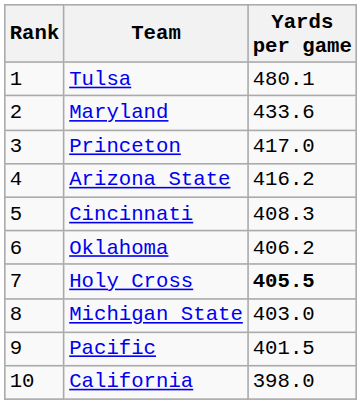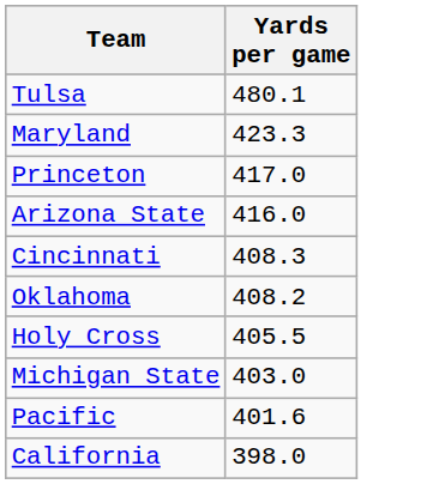 <table class="wikitable sortable">
 <tr>
-<th>Rank</th>
 <th>Team</th>
 <th>Yards<br>per game</th>
 </tr>
 <tr>
-<td>1</td>
 <td><a href='#'>Tulsa</a></td>
 <td>480.1</td>
 </tr>
 <tr>
-<td>2</td>
 <td><a href='#'>Maryland</a></td>
-<td>433.6</td>
+<td>423.3</td>
 </tr>
 <tr>
-<td>3</td>
 <td><a href='#'>Princeton</a></td>
 <td>417.0</td>
 </tr>
 <tr>
-<td>4</td>
 <td><a href='#'>Arizona State</a></td>
-<td>416.2</td>
+<td>416.0</td>
 </tr>
 <tr>
-<td>5</td>
 <td><a href='#'>Cincinnati</a></td>
 <td>408.3</td>
 </tr>
 <tr>
-<td>6</td>
 <td><a href='#'>Oklahoma</a></td>
-<td>406.2</td>
+<td>408.2</td>
 </tr>
 <tr>
-<td>7</td>
 <td><a href='#'>Holy Cross</a></td>
-<td><strong>405.5</strong></td>
+<td>405.5</td>
 </tr>
 <tr>
-<td>8</td>
 <td><a href='#'>Michigan State</a></td>
 <td>403.0</td>
 </tr>
 <tr>
-<td>9</td>
 <td><a href='#'>Pacific</a></td>
-<td>401.5</td>
+<td>401.6</td>
 </tr>
 <tr>
-<td>10</td>
 <td><a href='#'>California</a></td>
 <td>398.0</td>
 </tr>
 </table>
